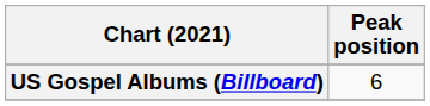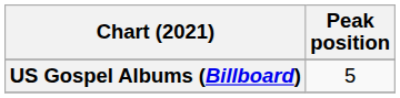 <table class="wikitable sortable plainrowheaders" style="text-align:center">
 <tr>
 <th scope="col">Chart (2021)</th>
 <th scope="col">Peak<br> position</th>
 </tr>
 <tr>
 </tr>
 <tr>
 <th scope="row">US Gospel Albums (<a href='#'><em>Billboard</em></a>)</th>
-<td>6</td>
+<td>5</td>
 </tr>
 <tr>
 </tr>
 </table>
